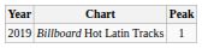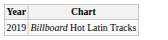 <table class="wikitable">
 <tr>
 <th>Year</th>
 <th>Chart</th>
-<th>Peak</th>
 </tr>
 <tr>
 <td>2019</td>
 <td><em>Billboard</em> Hot Latin Tracks</td>
-<td align="center">1</td>
 </tr>
 </table>
